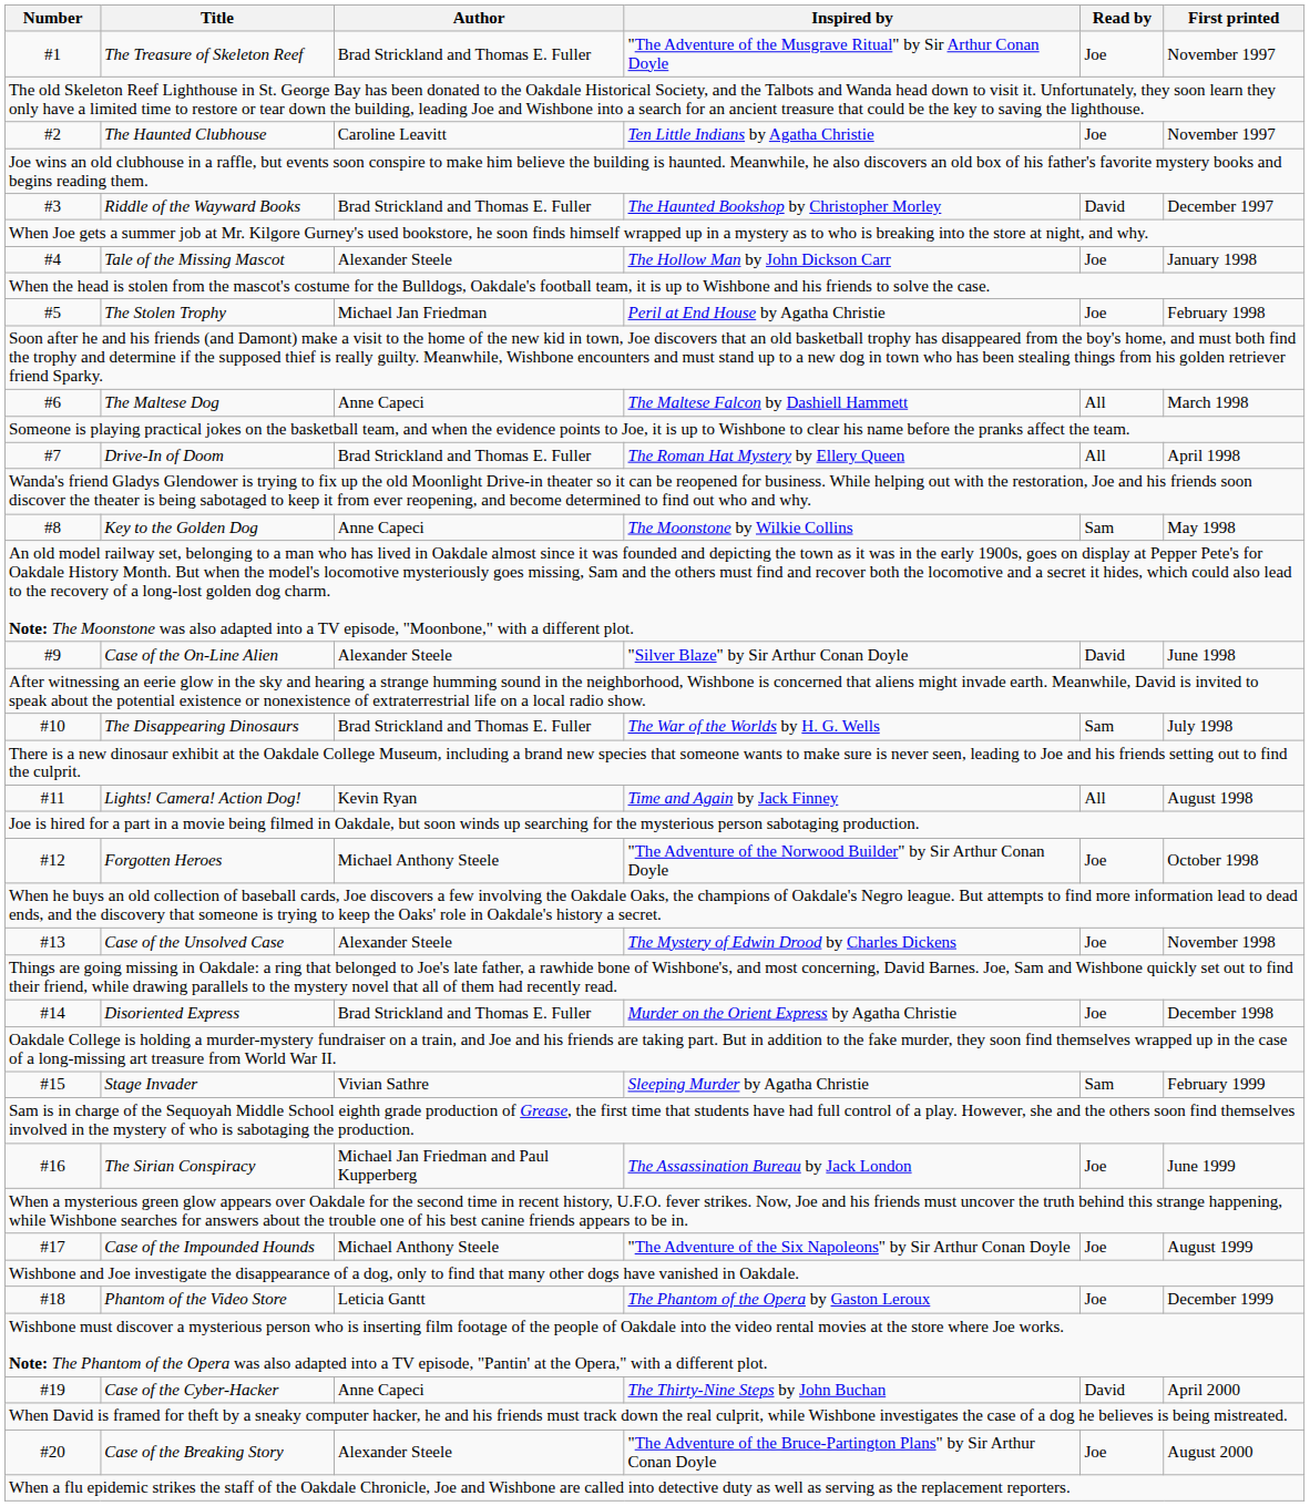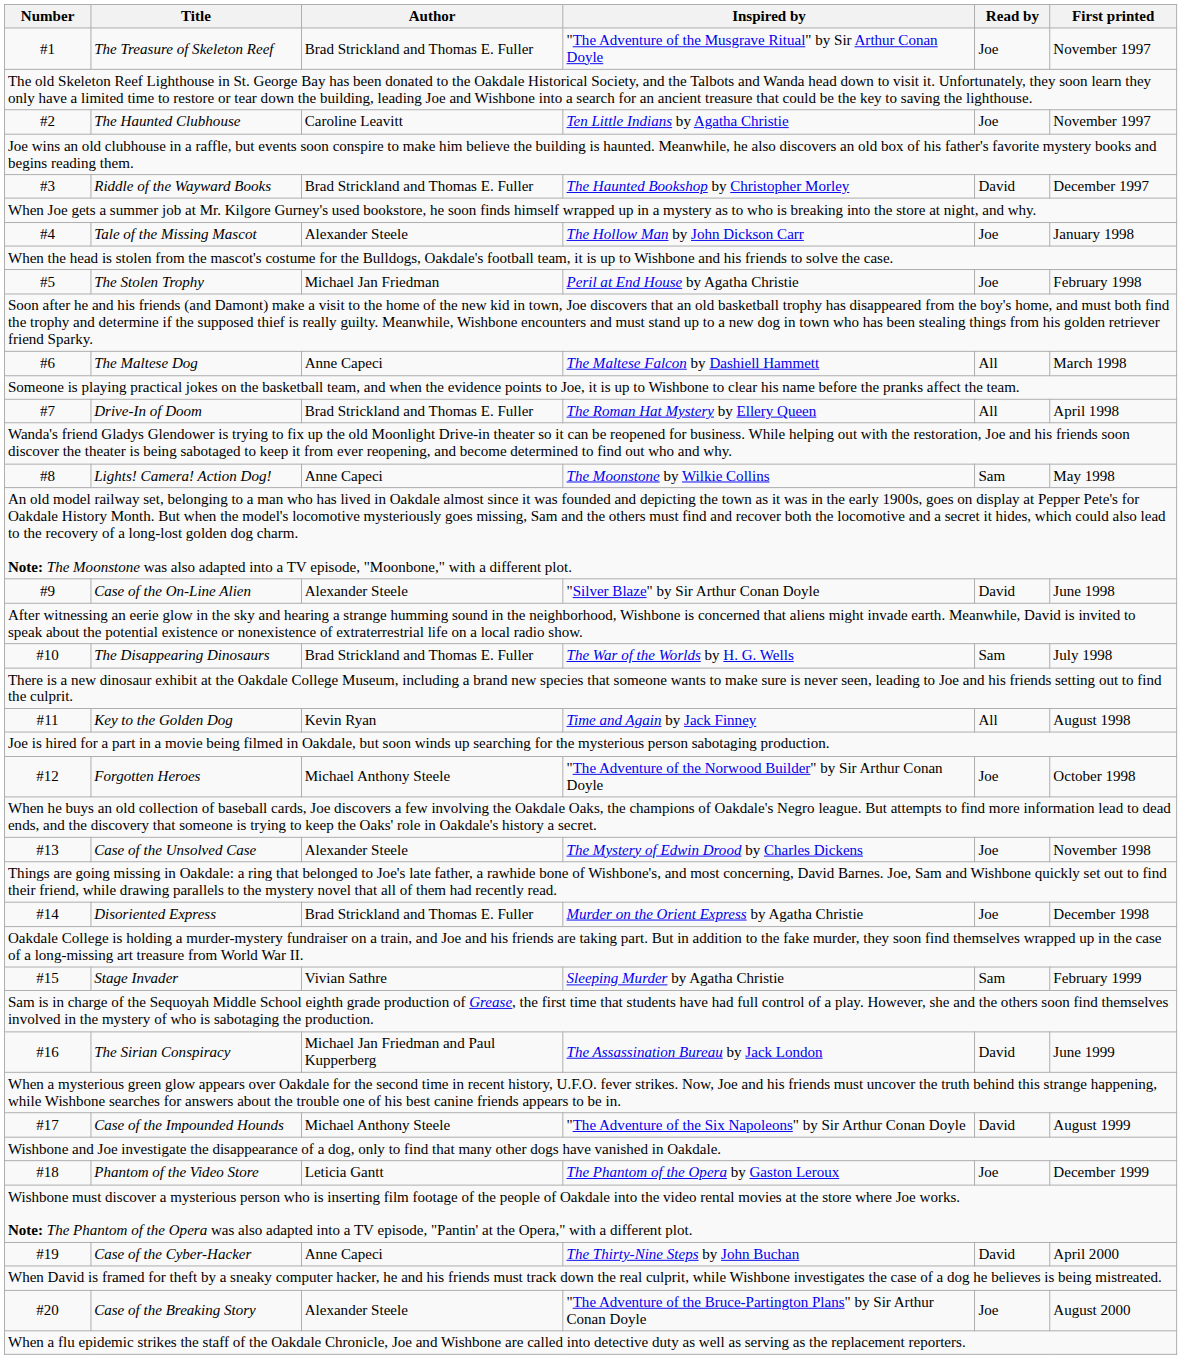 <table class="wikitable"  border="1">
 <tr>
 <th>Number</th>
 <th>Title</th>
 <th>Author</th>
 <th>Inspired by</th>
 <th>Read by</th>
 <th>First printed</th>
 </tr>
 <tr>
 <td align="center">#1</td>
 <td><em>The Treasure of Skeleton Reef</em></td>
 <td>Brad Strickland and Thomas E. Fuller</td>
 <td>"<a href='#'>The Adventure of the Musgrave Ritual</a>" by Sir <a href='#'>Arthur Conan Doyle</a></td>
 <td>Joe</td>
 <td>November 1997</td>
 </tr>
 <tr>
 <td colspan="6">The old Skeleton Reef Lighthouse in St. George Bay has been donated to the Oakdale Historical Society, and the Talbots and Wanda head down to visit it. Unfortunately, they soon learn they only have a limited time to restore or tear down the building, leading Joe and Wishbone into a search for an ancient treasure that could be the key to saving the lighthouse.</td>
 </tr>
 <tr>
 <td align="center">#2</td>
 <td><em>The Haunted Clubhouse</em></td>
 <td>Caroline Leavitt</td>
 <td><em><a href='#'>Ten Little Indians</a></em> by <a href='#'>Agatha Christie</a></td>
 <td>Joe</td>
 <td>November 1997</td>
 </tr>
 <tr>
 <td colspan="6">Joe wins an old clubhouse in a raffle, but events soon conspire to make him believe the building is haunted. Meanwhile, he also discovers an old box of his father's favorite mystery books and begins reading them.</td>
 </tr>
 <tr>
 <td align="center">#3</td>
 <td><em>Riddle of the Wayward Books</em></td>
 <td>Brad Strickland and Thomas E. Fuller</td>
 <td><em><a href='#'>The Haunted Bookshop</a></em> by <a href='#'>Christopher Morley</a></td>
 <td>David</td>
 <td>December 1997</td>
 </tr>
 <tr>
 <td colspan="6">When Joe gets a summer job at Mr. Kilgore Gurney's used bookstore, he soon finds himself wrapped up in a mystery as to who is breaking into the store at night, and why.</td>
 </tr>
 <tr>
 <td align="center">#4</td>
 <td><em>Tale of the Missing Mascot</em></td>
 <td>Alexander Steele</td>
 <td><em><a href='#'>The Hollow Man</a></em> by <a href='#'>John Dickson Carr</a></td>
 <td>Joe</td>
 <td>January 1998</td>
 </tr>
 <tr>
 <td colspan="6">When the head is stolen from the mascot's costume for the Bulldogs, Oakdale's football team, it is up to Wishbone and his friends to solve the case.</td>
 </tr>
 <tr>
 <td align="center">#5</td>
 <td><em>The Stolen Trophy</em></td>
 <td>Michael Jan Friedman</td>
 <td><em><a href='#'>Peril at End House</a></em> by Agatha Christie</td>
 <td>Joe</td>
 <td>February 1998</td>
 </tr>
 <tr>
 <td colspan="6">Soon after he and his friends (and Damont) make a visit to the home of the new kid in town, Joe discovers that an old basketball trophy has disappeared from the boy's home, and must both find the trophy and determine if the supposed thief is really guilty. Meanwhile, Wishbone encounters and must stand up to a new dog in town who has been stealing things from his golden retriever friend Sparky.</td>
 </tr>
 <tr>
 <td align="center">#6</td>
 <td><em>The Maltese Dog</em></td>
 <td>Anne Capeci</td>
 <td><em><a href='#'>The Maltese Falcon</a></em> by <a href='#'>Dashiell Hammett</a></td>
 <td>All</td>
 <td>March 1998</td>
 </tr>
 <tr>
 <td colspan="6">Someone is playing practical jokes on the basketball team, and when the evidence points to Joe, it is up to Wishbone to clear his name before the pranks affect the team.</td>
 </tr>
 <tr>
 <td align="center">#7</td>
 <td><em>Drive-In of Doom</em></td>
 <td>Brad Strickland and Thomas E. Fuller</td>
 <td><em><a href='#'>The Roman Hat Mystery</a></em> by <a href='#'>Ellery Queen</a></td>
 <td>All</td>
 <td>April 1998</td>
 </tr>
 <tr>
 <td colspan="6">Wanda's friend Gladys Glendower is trying to fix up the old Moonlight Drive-in theater so it can be reopened for business. While helping out with the restoration, Joe and his friends soon discover the theater is being sabotaged to keep it from ever reopening, and become determined to find out who and why.</td>
 </tr>
 <tr>
 <td align="center">#8</td>
-<td><em>Key to the Golden Dog</em></td>
+<td><em>Lights! Camera! Action Dog!</em></td>
 <td>Anne Capeci</td>
 <td><em><a href='#'>The Moonstone</a></em> by  <a href='#'>Wilkie Collins</a></td>
 <td>Sam</td>
 <td>May 1998</td>
 </tr>
 <tr>
 <td colspan="6">An old model railway set, belonging to a man who has lived in Oakdale almost since it was founded and depicting the town as it was in the early 1900s, goes on display at Pepper Pete's for Oakdale History Month. But when the model's locomotive mysteriously goes missing, Sam and the others must find and recover both the locomotive and a secret it hides, which could also lead to the recovery of a long-lost golden dog charm.<br><br><strong>Note:</strong> <em>The Moonstone</em> was also adapted into a TV episode, "Moonbone," with a different plot.</td>
 </tr>
 <tr>
 <td align="center">#9</td>
 <td><em>Case of the On-Line Alien</em></td>
 <td>Alexander Steele</td>
 <td>"<a href='#'>Silver Blaze</a>" by Sir Arthur Conan Doyle</td>
 <td>David</td>
 <td>June 1998</td>
 </tr>
 <tr>
 <td colspan="6">After witnessing an eerie glow in the sky and hearing a strange humming sound in the neighborhood, Wishbone is concerned that aliens might invade earth. Meanwhile, David is invited to speak about the potential existence or nonexistence of extraterrestrial life on a local radio show.</td>
 </tr>
 <tr>
 <td align="center">#10</td>
 <td><em>The Disappearing Dinosaurs</em></td>
 <td>Brad Strickland and Thomas E. Fuller</td>
 <td><em><a href='#'>The War of the Worlds</a></em> by <a href='#'>H. G. Wells</a></td>
 <td>Sam</td>
 <td>July 1998</td>
 </tr>
 <tr>
 <td colspan="6">There is a new dinosaur exhibit at the Oakdale College Museum, including a brand new species that someone wants to make sure is never seen, leading to Joe and his friends setting out to find the culprit.</td>
 </tr>
 <tr>
 <td align="center">#11</td>
-<td><em>Lights! Camera! Action Dog!</em></td>
+<td><em>Key to the Golden Dog</em></td>
 <td>Kevin Ryan</td>
 <td><em><a href='#'>Time and Again</a></em> by <a href='#'>Jack Finney</a></td>
 <td>All</td>
 <td>August 1998</td>
 </tr>
 <tr>
 <td colspan="6">Joe is hired for a part in a movie being filmed in Oakdale, but soon winds up searching for the mysterious person sabotaging production.</td>
 </tr>
 <tr>
 <td align="center">#12</td>
 <td><em>Forgotten Heroes</em></td>
 <td>Michael Anthony Steele</td>
 <td>"<a href='#'>The Adventure of the Norwood Builder</a>" by Sir Arthur Conan Doyle</td>
 <td>Joe</td>
 <td>October 1998</td>
 </tr>
 <tr>
 <td colspan="6">When he buys an old collection of baseball cards, Joe discovers a few involving the Oakdale Oaks, the champions of Oakdale's Negro league. But attempts to find more information lead to dead ends, and the discovery that someone is trying to keep the Oaks' role in Oakdale's history a secret.</td>
 </tr>
 <tr>
 <td align="center">#13</td>
 <td><em>Case of the Unsolved Case</em></td>
 <td>Alexander Steele</td>
 <td><em><a href='#'>The Mystery of Edwin Drood</a></em> by <a href='#'>Charles Dickens</a></td>
 <td>Joe</td>
 <td>November 1998</td>
 </tr>
 <tr>
 <td colspan="6">Things are going missing in Oakdale: a ring that belonged to Joe's late father, a rawhide bone of Wishbone's, and most concerning, David Barnes. Joe, Sam and Wishbone quickly set out to find their friend, while drawing parallels to the mystery novel that all of them had recently read.</td>
 </tr>
 <tr>
 <td align="center">#14</td>
 <td><em>Disoriented Express</em></td>
 <td>Brad Strickland and Thomas E. Fuller</td>
 <td><em><a href='#'>Murder on the Orient Express</a></em> by Agatha Christie</td>
 <td>Joe</td>
 <td>December 1998</td>
 </tr>
 <tr>
 <td colspan="6">Oakdale College is holding a murder-mystery fundraiser on a train, and Joe and his friends are taking part. But in addition to the fake murder, they soon find themselves wrapped up in the case of a long-missing art treasure from World War II.</td>
 </tr>
 <tr>
 <td align="center">#15</td>
 <td><em>Stage Invader</em></td>
 <td>Vivian Sathre</td>
 <td><em><a href='#'>Sleeping Murder</a></em> by Agatha Christie</td>
 <td>Sam</td>
 <td>February 1999</td>
 </tr>
 <tr>
 <td colspan="6">Sam is in charge of the Sequoyah Middle School eighth grade production of <em><a href='#'>Grease</a></em>, the first time that students have had full control of a play. However, she and the others soon find themselves involved in the mystery of who is sabotaging the production.</td>
 </tr>
 <tr>
 <td align="center">#16</td>
 <td><em>The Sirian Conspiracy</em></td>
 <td>Michael Jan Friedman and Paul Kupperberg</td>
 <td><em><a href='#'>The Assassination Bureau</a></em> by <a href='#'>Jack London</a></td>
-<td>Joe</td>
+<td>David</td>
 <td>June 1999</td>
 </tr>
 <tr>
 <td colspan="6">When a mysterious green glow appears over Oakdale for the second time in recent history, U.F.O. fever strikes. Now, Joe and his friends must uncover the truth behind this strange happening, while Wishbone searches for answers about the trouble one of his best canine friends appears to be in.</td>
 </tr>
 <tr>
 <td align="center">#17</td>
 <td><em>Case of the Impounded Hounds</em></td>
 <td>Michael Anthony Steele</td>
 <td>"<a href='#'>The Adventure of the Six Napoleons</a>" by Sir Arthur Conan Doyle</td>
-<td>Joe</td>
+<td>David</td>
 <td>August 1999</td>
 </tr>
 <tr>
 <td colspan="6">Wishbone and Joe investigate the disappearance of a dog, only to find that many other dogs have vanished in Oakdale.</td>
 </tr>
 <tr>
 <td align="center">#18</td>
 <td><em>Phantom of the Video Store</em></td>
 <td>Leticia Gantt</td>
 <td><em><a href='#'>The Phantom of the Opera</a></em> by <a href='#'>Gaston Leroux</a></td>
 <td>Joe</td>
 <td>December 1999</td>
 </tr>
 <tr>
 <td colspan="6">Wishbone must discover a mysterious person who is inserting film footage of the people of Oakdale into the video rental movies at the store where Joe works.<br><br><strong>Note:</strong> <em>The Phantom of the Opera</em> was also adapted into a TV episode, "Pantin' at the Opera," with a different plot.</td>
 </tr>
 <tr>
 <td align="center">#19</td>
 <td><em>Case of the Cyber-Hacker</em></td>
 <td>Anne Capeci</td>
 <td><em><a href='#'>The Thirty-Nine Steps</a></em> by <a href='#'>John Buchan</a></td>
 <td>David</td>
 <td>April 2000</td>
 </tr>
 <tr>
 <td colspan="6">When David is framed for theft by a sneaky computer hacker, he and his friends must track down the real culprit, while Wishbone investigates the case of a dog he believes is being mistreated.</td>
 </tr>
 <tr>
 <td align="center">#20</td>
 <td><em>Case of the Breaking Story</em></td>
 <td>Alexander Steele</td>
 <td>"<a href='#'>The Adventure of the Bruce-Partington Plans</a>" by Sir Arthur Conan Doyle</td>
 <td>Joe</td>
 <td>August 2000</td>
 </tr>
 <tr>
 <td colspan="6">When a flu epidemic strikes the staff of the Oakdale Chronicle, Joe and Wishbone are called into detective duty as well as serving as the replacement reporters.</td>
 </tr>
 </table>
